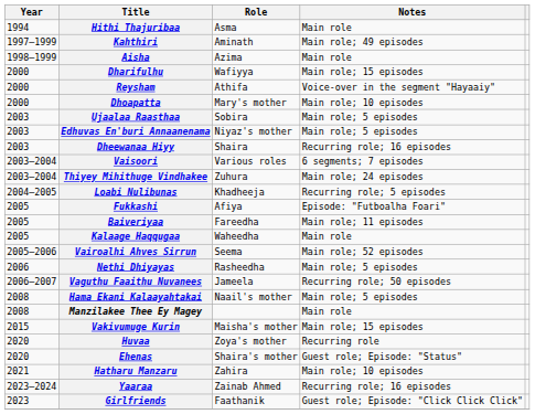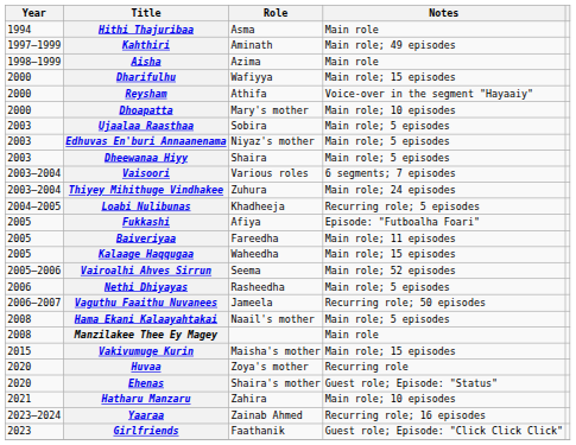 <table class="wikitable sortable plainrowheaders">
 <tr style="background:#ccc; text-align:center;">
 <th scope="col">Year</th>
 <th scope="col">Title</th>
 <th scope="col">Role</th>
 <th scope="col">Notes</th>
 <th scope="col" class="unsortable"></th>
 </tr>
 <tr>
 <td>1994</td>
 <th scope="row"><em><a href='#'>Hithi Thajuribaa</a></em></th>
 <td>Asma</td>
 <td>Main role</td>
 <td style="text-align: center;"></td>
 </tr>
 <tr>
 <td>1997–1999</td>
 <th scope="row"><em><a href='#'>Kahthiri</a></em></th>
 <td>Aminath</td>
 <td>Main role; 49 episodes</td>
 <td style="text-align: center;"></td>
 </tr>
 <tr>
 <td>1998–1999</td>
 <th scope="row"><em><a href='#'>Aisha</a></em></th>
 <td>Azima</td>
 <td>Main role</td>
 <td style="text-align: center;"></td>
 </tr>
 <tr>
 <td>2000</td>
 <th scope="row"><em><a href='#'>Dharifulhu</a></em></th>
 <td>Wafiyya</td>
 <td>Main role; 15 episodes</td>
 <td></td>
 </tr>
 <tr>
 <td>2000</td>
 <th scope="row"><em><a href='#'>Reysham</a></em></th>
 <td>Athifa</td>
 <td>Voice-over in the segment "Hayaaiy"</td>
 <td style="text-align: center;"></td>
 </tr>
 <tr>
 <td>2000</td>
 <th scope="row"><em><a href='#'>Dhoapatta</a></em></th>
 <td>Mary's mother</td>
 <td>Main role; 10 episodes</td>
 <td style="text-align: center;"></td>
 </tr>
 <tr>
 <td>2003</td>
 <th scope="row"><em><a href='#'>Ujaalaa Raasthaa</a></em></th>
 <td>Sobira</td>
 <td>Main role; 5 episodes</td>
 <td style="text-align: center;"></td>
 </tr>
 <tr>
 <td>2003</td>
 <th scope="row"><em><a href='#'>Edhuvas En'buri Annaanenama</a></em></th>
 <td>Niyaz's mother</td>
 <td>Main role; 5 episodes</td>
 <td style="text-align: center;"></td>
 </tr>
 <tr>
 <td>2003</td>
 <th scope="row"><em><a href='#'>Dheewanaa Hiyy</a></em></th>
 <td>Shaira</td>
-<td>Recurring role; 16 episodes</td>
+<td>Main role; 5 episodes</td>
 <td></td>
 </tr>
 <tr>
 <td>2003–2004</td>
 <th scope="row"><em><a href='#'>Vaisoori</a></em></th>
 <td>Various roles</td>
 <td>6 segments; 7 episodes</td>
 <td style="text-align: center;"></td>
 </tr>
 <tr>
 <td>2003–2004</td>
 <th scope="row"><em><a href='#'>Thiyey Mihithuge Vindhakee</a></em></th>
 <td>Zuhura</td>
 <td>Main role; 24 episodes</td>
 <td style="text-align: center;"></td>
 </tr>
 <tr>
 <td>2004–2005</td>
 <th scope="row"><em><a href='#'>Loabi Nulibunas</a></em></th>
 <td>Khadheeja</td>
 <td>Recurring role; 5 episodes</td>
 <td style="text-align: center;"></td>
 </tr>
 <tr>
 <td>2005</td>
 <th scope="row"><em><a href='#'>Fukkashi</a></em></th>
 <td>Afiya</td>
 <td>Episode: "Futboalha Foari"</td>
 <td style="text-align: center;"></td>
 </tr>
 <tr>
 <td>2005</td>
 <th scope="row"><em><a href='#'>Baiveriyaa</a></em></th>
 <td>Fareedha</td>
 <td>Main role; 11 episodes</td>
 <td style="text-align: center;"></td>
 </tr>
 <tr>
 <td>2005</td>
 <th scope="row"><em><a href='#'>Kalaage Haqqugaa</a></em></th>
 <td>Waheedha</td>
-<td>Main role</td>
+<td>Main role; 15 episodes</td>
 <td style="text-align: center;"></td>
 </tr>
 <tr>
 <td>2005–2006</td>
 <th scope="row"><em><a href='#'>Vairoalhi Ahves Sirrun</a></em></th>
 <td>Seema</td>
 <td>Main role; 52 episodes</td>
 <td style="text-align: center;"></td>
 </tr>
 <tr>
 <td>2006</td>
 <th scope="row"><em><a href='#'>Nethi Dhiyayas</a></em></th>
 <td>Rasheedha</td>
 <td>Main role; 5 episodes</td>
 <td style="text-align: center;"></td>
 </tr>
 <tr>
 <td>2006–2007</td>
 <th scope="row"><em><a href='#'>Vaguthu Faaithu Nuvanees</a></em></th>
 <td>Jameela</td>
 <td>Recurring role; 50 episodes</td>
 <td style="text-align: center;"></td>
 </tr>
 <tr>
 <td>2008</td>
 <th scope="row"><em><a href='#'>Hama Ekani Kalaayahtakai</a></em></th>
 <td>Naail's mother</td>
 <td>Main role; 5 episodes</td>
 <td style="text-align: center;"></td>
 </tr>
 <tr>
 <td>2008</td>
 <th scope="row"><em>Manzilakee Thee Ey Magey</em></th>
 <td></td>
 <td>Main role</td>
 <td></td>
 </tr>
 <tr>
 <td>2015</td>
 <th scope="row"><em><a href='#'>Vakivumuge Kurin</a></em></th>
 <td>Maisha's mother</td>
 <td>Main role; 15 episodes</td>
 <td style="text-align: center;"></td>
 </tr>
 <tr>
 <td>2020</td>
 <th scope="row"><em><a href='#'>Huvaa</a></em></th>
 <td>Zoya's mother</td>
 <td>Recurring role</td>
 <td style="text-align: center;"></td>
 </tr>
 <tr>
 <td>2020</td>
 <th scope="row"><em><a href='#'>Ehenas</a></em></th>
 <td>Shaira's mother</td>
 <td>Guest role; Episode: "Status"</td>
 <td style="text-align: center;"></td>
 </tr>
 <tr>
 <td>2021</td>
 <th scope="row"><em><a href='#'>Hatharu Manzaru</a></em></th>
 <td>Zahira</td>
 <td>Main role; 10 episodes</td>
 <td style="text-align: center;"></td>
 </tr>
 <tr>
 <td>2023–2024</td>
 <th scope="row"><em><a href='#'>Yaaraa</a></em></th>
 <td>Zainab Ahmed</td>
 <td>Recurring role; 16 episodes</td>
 <td style="text-align: center;"></td>
 </tr>
 <tr>
 <td>2023</td>
 <th scope="row"><em><a href='#'>Girlfriends</a></em></th>
 <td>Faathanik</td>
 <td>Guest role; Episode: "Click Click Click"</td>
 <td style="text-align: center;"></td>
 </tr>
 <tr>
 </tr>
 </table>
